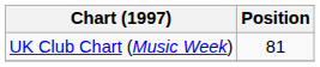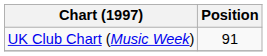 <table class="wikitable sortable">
 <tr>
 <th>Chart (1997)</th>
 <th>Position</th>
 </tr>
 <tr>
 <td><a href='#'>UK Club Chart</a> (<em><a href='#'>Music Week</a></em>)</td>
-<td align="center">81</td>
+<td align="center">91</td>
 </tr>
 <tr>
 </tr>
 </table>
